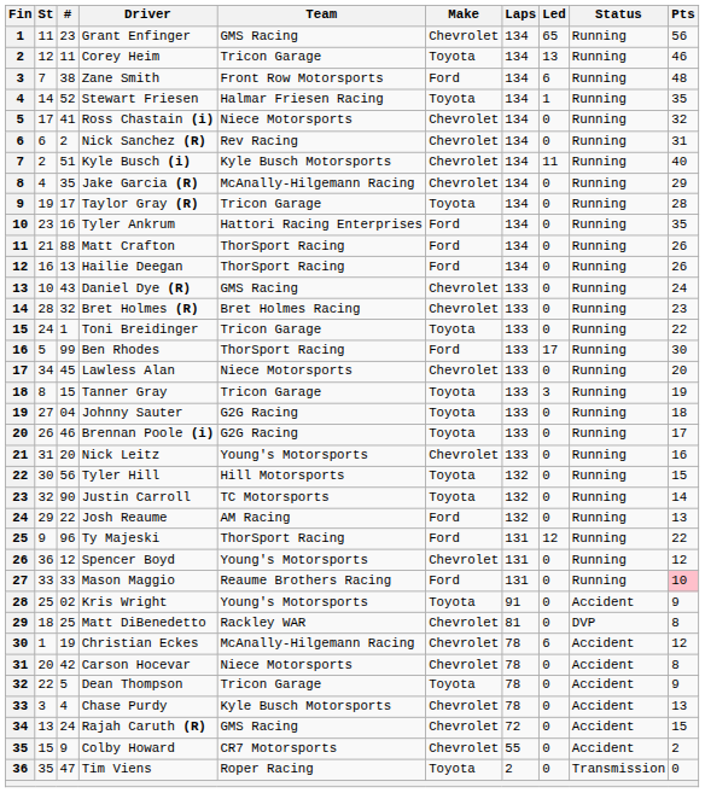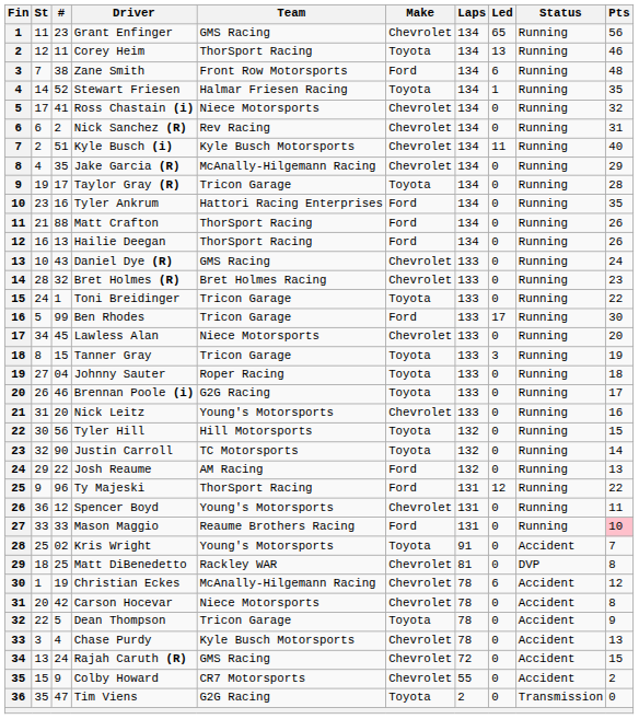 <table class="wikitable" style="font-size:95%">
 <tr>
 <th>Fin</th>
 <th>St</th>
 <th>#</th>
 <th>Driver</th>
 <th>Team</th>
 <th>Make</th>
 <th>Laps</th>
 <th>Led</th>
 <th>Status</th>
 <th>Pts</th>
 </tr>
 <tr>
 <th>1</th>
 <td>11</td>
 <td>23</td>
 <td>Grant Enfinger</td>
 <td>GMS Racing</td>
 <td>Chevrolet</td>
 <td>134</td>
 <td>65</td>
 <td>Running</td>
 <td>56</td>
 </tr>
 <tr>
 <th>2</th>
 <td>12</td>
 <td>11</td>
 <td>Corey Heim</td>
-<td>Tricon Garage</td>
+<td>ThorSport Racing</td>
 <td>Toyota</td>
 <td>134</td>
 <td>13</td>
 <td>Running</td>
 <td>46</td>
 </tr>
 <tr>
 <th>3</th>
 <td>7</td>
 <td>38</td>
 <td>Zane Smith</td>
 <td>Front Row Motorsports</td>
 <td>Ford</td>
 <td>134</td>
 <td>6</td>
 <td>Running</td>
 <td>48</td>
 </tr>
 <tr>
 <th>4</th>
 <td>14</td>
 <td>52</td>
 <td>Stewart Friesen</td>
 <td>Halmar Friesen Racing</td>
 <td>Toyota</td>
 <td>134</td>
 <td>1</td>
 <td>Running</td>
 <td>35</td>
 </tr>
 <tr>
 <th>5</th>
 <td>17</td>
 <td>41</td>
 <td>Ross Chastain <strong>(i)</strong></td>
 <td>Niece Motorsports</td>
 <td>Chevrolet</td>
 <td>134</td>
 <td>0</td>
 <td>Running</td>
 <td>32</td>
 </tr>
 <tr>
 <th>6</th>
 <td>6</td>
 <td>2</td>
 <td>Nick Sanchez <strong>(R)</strong></td>
 <td>Rev Racing</td>
 <td>Chevrolet</td>
 <td>134</td>
 <td>0</td>
 <td>Running</td>
 <td>31</td>
 </tr>
 <tr>
 <th>7</th>
 <td>2</td>
 <td>51</td>
 <td>Kyle Busch <strong>(i)</strong></td>
 <td>Kyle Busch Motorsports</td>
 <td>Chevrolet</td>
 <td>134</td>
 <td>11</td>
 <td>Running</td>
 <td>40</td>
 </tr>
 <tr>
 <th>8</th>
 <td>4</td>
 <td>35</td>
 <td>Jake Garcia <strong>(R)</strong></td>
 <td>McAnally-Hilgemann Racing</td>
 <td>Chevrolet</td>
 <td>134</td>
 <td>0</td>
 <td>Running</td>
 <td>29</td>
 </tr>
 <tr>
 <th>9</th>
 <td>19</td>
 <td>17</td>
 <td>Taylor Gray <strong>(R)</strong></td>
 <td>Tricon Garage</td>
 <td>Toyota</td>
 <td>134</td>
 <td>0</td>
 <td>Running</td>
 <td>28</td>
 </tr>
 <tr>
 <th>10</th>
 <td>23</td>
 <td>16</td>
 <td>Tyler Ankrum</td>
 <td>Hattori Racing Enterprises</td>
 <td>Ford</td>
 <td>134</td>
 <td>0</td>
 <td>Running</td>
 <td>35</td>
 </tr>
 <tr>
 <th>11</th>
 <td>21</td>
 <td>88</td>
 <td>Matt Crafton</td>
 <td>ThorSport Racing</td>
 <td>Ford</td>
 <td>134</td>
 <td>0</td>
 <td>Running</td>
 <td>26</td>
 </tr>
 <tr>
 <th>12</th>
 <td>16</td>
 <td>13</td>
 <td>Hailie Deegan</td>
 <td>ThorSport Racing</td>
 <td>Ford</td>
 <td>134</td>
 <td>0</td>
 <td>Running</td>
 <td>26</td>
 </tr>
 <tr>
 <th>13</th>
 <td>10</td>
 <td>43</td>
 <td>Daniel Dye <strong>(R)</strong></td>
 <td>GMS Racing</td>
 <td>Chevrolet</td>
 <td>133</td>
 <td>0</td>
 <td>Running</td>
 <td>24</td>
 </tr>
 <tr>
 <th>14</th>
 <td>28</td>
 <td>32</td>
 <td>Bret Holmes <strong>(R)</strong></td>
 <td>Bret Holmes Racing</td>
 <td>Chevrolet</td>
 <td>133</td>
 <td>0</td>
 <td>Running</td>
 <td>23</td>
 </tr>
 <tr>
 <th>15</th>
 <td>24</td>
 <td>1</td>
 <td>Toni Breidinger</td>
 <td>Tricon Garage</td>
 <td>Toyota</td>
 <td>133</td>
 <td>0</td>
 <td>Running</td>
 <td>22</td>
 </tr>
 <tr>
 <th>16</th>
 <td>5</td>
 <td>99</td>
 <td>Ben Rhodes</td>
-<td>ThorSport Racing</td>
+<td>Tricon Garage</td>
 <td>Ford</td>
 <td>133</td>
 <td>17</td>
 <td>Running</td>
 <td>30</td>
 </tr>
 <tr>
 <th>17</th>
 <td>34</td>
 <td>45</td>
 <td>Lawless Alan</td>
 <td>Niece Motorsports</td>
 <td>Chevrolet</td>
 <td>133</td>
 <td>0</td>
 <td>Running</td>
 <td>20</td>
 </tr>
 <tr>
 <th>18</th>
 <td>8</td>
 <td>15</td>
 <td>Tanner Gray</td>
 <td>Tricon Garage</td>
 <td>Toyota</td>
 <td>133</td>
 <td>3</td>
 <td>Running</td>
 <td>19</td>
 </tr>
 <tr>
 <th>19</th>
 <td>27</td>
 <td>04</td>
 <td>Johnny Sauter</td>
-<td>G2G Racing</td>
+<td>Roper Racing</td>
 <td>Toyota</td>
 <td>133</td>
 <td>0</td>
 <td>Running</td>
 <td>18</td>
 </tr>
 <tr>
 <th>20</th>
 <td>26</td>
 <td>46</td>
 <td>Brennan Poole <strong>(i)</strong></td>
 <td>G2G Racing</td>
 <td>Toyota</td>
 <td>133</td>
 <td>0</td>
 <td>Running</td>
 <td>17</td>
 </tr>
 <tr>
 <th>21</th>
 <td>31</td>
 <td>20</td>
 <td>Nick Leitz</td>
 <td>Young's Motorsports</td>
 <td>Chevrolet</td>
 <td>133</td>
 <td>0</td>
 <td>Running</td>
 <td>16</td>
 </tr>
 <tr>
 <th>22</th>
 <td>30</td>
 <td>56</td>
 <td>Tyler Hill</td>
 <td>Hill Motorsports</td>
 <td>Toyota</td>
 <td>132</td>
 <td>0</td>
 <td>Running</td>
 <td>15</td>
 </tr>
 <tr>
 <th>23</th>
 <td>32</td>
 <td>90</td>
 <td>Justin Carroll</td>
 <td>TC Motorsports</td>
 <td>Toyota</td>
 <td>132</td>
 <td>0</td>
 <td>Running</td>
 <td>14</td>
 </tr>
 <tr>
 <th>24</th>
 <td>29</td>
 <td>22</td>
 <td>Josh Reaume</td>
 <td>AM Racing</td>
 <td>Ford</td>
 <td>132</td>
 <td>0</td>
 <td>Running</td>
 <td>13</td>
 </tr>
 <tr>
 <th>25</th>
 <td>9</td>
 <td>96</td>
 <td>Ty Majeski</td>
 <td>ThorSport Racing</td>
 <td>Ford</td>
 <td>131</td>
 <td>12</td>
 <td>Running</td>
 <td>22</td>
 </tr>
 <tr>
 <th>26</th>
 <td>36</td>
 <td>12</td>
 <td>Spencer Boyd</td>
 <td>Young's Motorsports</td>
 <td>Chevrolet</td>
 <td>131</td>
 <td>0</td>
 <td>Running</td>
-<td>12</td>
+<td>11</td>
 </tr>
 <tr>
 <th>27</th>
 <td>33</td>
 <td>33</td>
 <td>Mason Maggio</td>
 <td>Reaume Brothers Racing</td>
 <td>Ford</td>
 <td>131</td>
 <td>0</td>
 <td>Running</td>
 <td style="background: pink;">10</td>
 </tr>
 <tr>
 <th>28</th>
 <td>25</td>
 <td>02</td>
 <td>Kris Wright</td>
 <td>Young's Motorsports</td>
 <td>Toyota</td>
 <td>91</td>
 <td>0</td>
 <td>Accident</td>
-<td>9</td>
+<td>7</td>
 </tr>
 <tr>
 <th>29</th>
 <td>18</td>
 <td>25</td>
 <td>Matt DiBenedetto</td>
 <td>Rackley WAR</td>
 <td>Chevrolet</td>
 <td>81</td>
 <td>0</td>
 <td>DVP</td>
 <td>8</td>
 </tr>
 <tr>
 <th>30</th>
 <td>1</td>
 <td>19</td>
 <td>Christian Eckes</td>
 <td>McAnally-Hilgemann Racing</td>
 <td>Chevrolet</td>
 <td>78</td>
 <td>6</td>
 <td>Accident</td>
 <td>12</td>
 </tr>
 <tr>
 <th>31</th>
 <td>20</td>
 <td>42</td>
 <td>Carson Hocevar</td>
 <td>Niece Motorsports</td>
 <td>Chevrolet</td>
 <td>78</td>
 <td>0</td>
 <td>Accident</td>
 <td>8</td>
 </tr>
 <tr>
 <th>32</th>
 <td>22</td>
 <td>5</td>
 <td>Dean Thompson</td>
 <td>Tricon Garage</td>
 <td>Toyota</td>
 <td>78</td>
 <td>0</td>
 <td>Accident</td>
 <td>9</td>
 </tr>
 <tr>
 <th>33</th>
 <td>3</td>
 <td>4</td>
 <td>Chase Purdy</td>
 <td>Kyle Busch Motorsports</td>
 <td>Chevrolet</td>
 <td>78</td>
 <td>0</td>
 <td>Accident</td>
 <td>13</td>
 </tr>
 <tr>
 <th>34</th>
 <td>13</td>
 <td>24</td>
 <td>Rajah Caruth <strong>(R)</strong></td>
 <td>GMS Racing</td>
 <td>Chevrolet</td>
 <td>72</td>
 <td>0</td>
 <td>Accident</td>
 <td>15</td>
 </tr>
 <tr>
 <th>35</th>
 <td>15</td>
 <td>9</td>
 <td>Colby Howard</td>
 <td>CR7 Motorsports</td>
 <td>Chevrolet</td>
 <td>55</td>
 <td>0</td>
 <td>Accident</td>
 <td>2</td>
 </tr>
 <tr>
 <th>36</th>
 <td>35</td>
 <td>47</td>
 <td>Tim Viens</td>
-<td>Roper Racing</td>
+<td>G2G Racing</td>
 <td>Toyota</td>
 <td>2</td>
 <td>0</td>
 <td>Transmission</td>
 <td>0</td>
 </tr>
 <tr>
 <th colspan="10"></th>
 </tr>
 </table>
